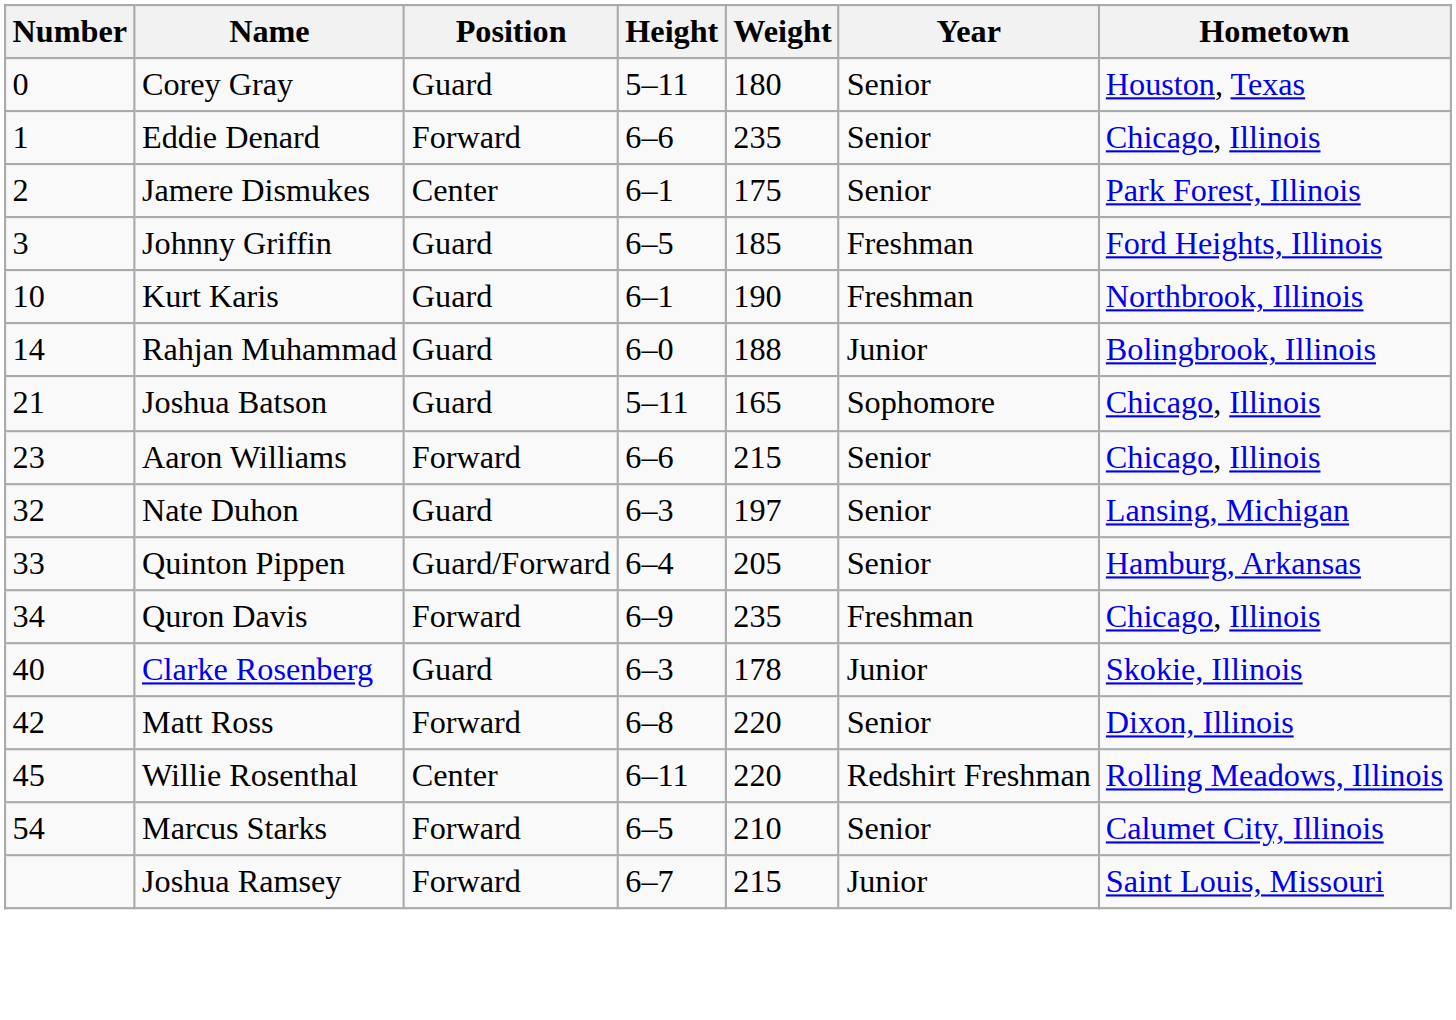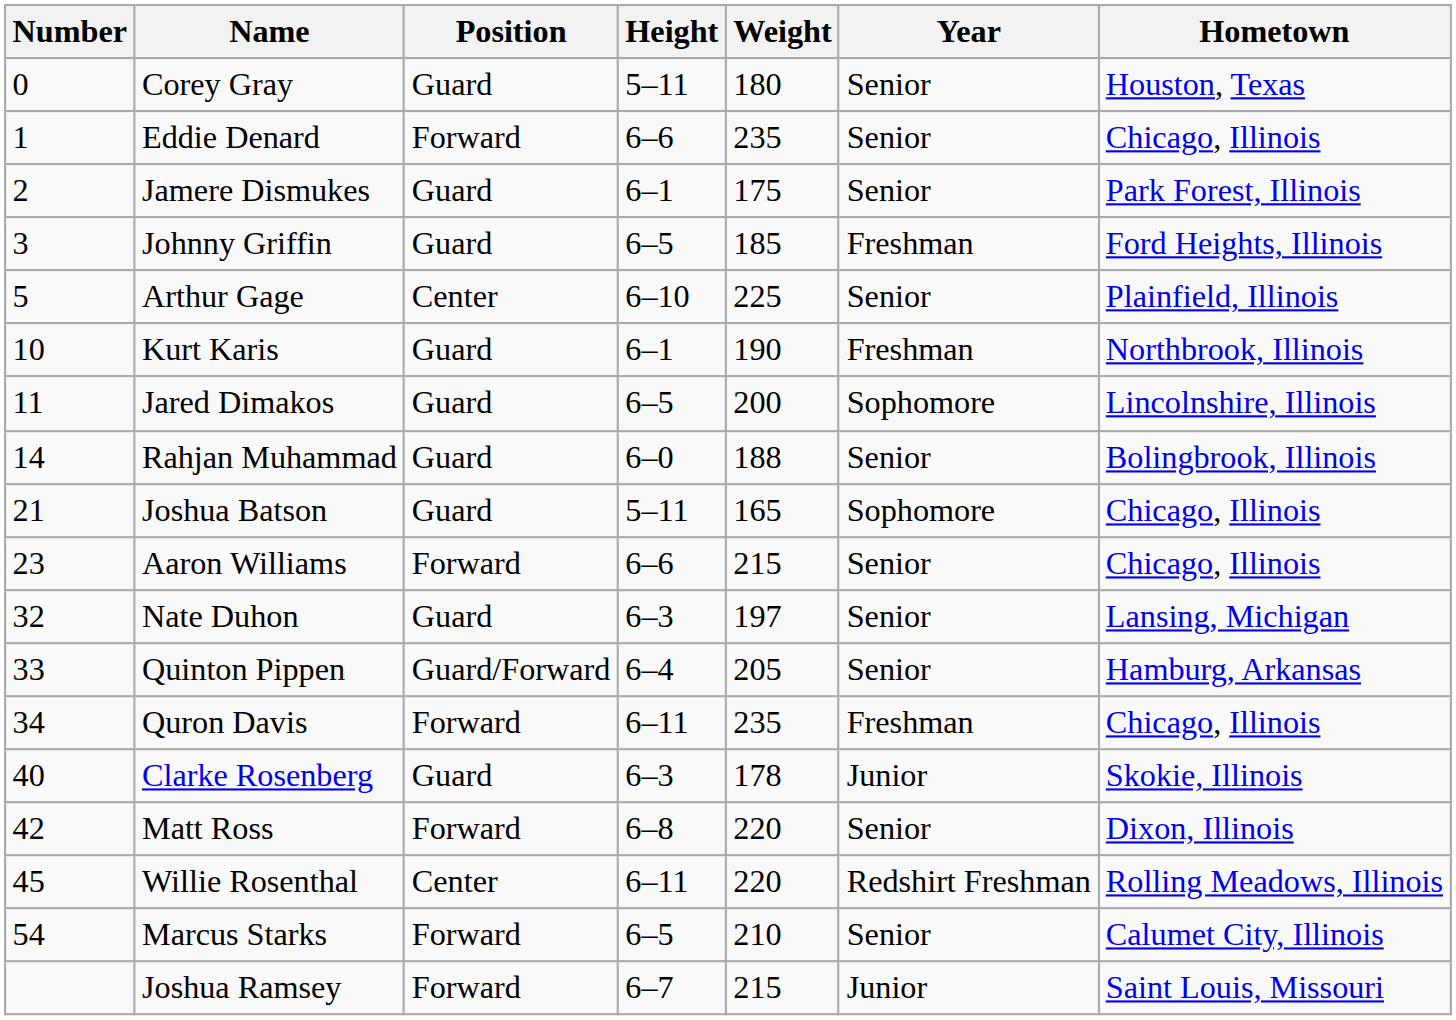 <table class="wikitable sortable" style="font-size: 95%;">
 <tr>
 <th>Number</th>
 <th>Name</th>
 <th>Position</th>
 <th>Height</th>
 <th>Weight</th>
 <th>Year</th>
 <th>Hometown</th>
 </tr>
 <tr>
 <td>0</td>
 <td>Corey Gray</td>
 <td>Guard</td>
 <td>5–11</td>
 <td>180</td>
 <td>Senior</td>
 <td><a href='#'>Houston</a>, <a href='#'>Texas</a></td>
 </tr>
 <tr>
 <td>1</td>
 <td>Eddie Denard</td>
 <td>Forward</td>
 <td>6–6</td>
 <td>235</td>
 <td>Senior</td>
 <td><a href='#'>Chicago</a>, <a href='#'>Illinois</a></td>
 </tr>
 <tr>
 <td>2</td>
 <td>Jamere Dismukes</td>
-<td>Center</td>
+<td>Guard</td>
 <td>6–1</td>
 <td>175</td>
 <td>Senior</td>
 <td><a href='#'>Park Forest, Illinois</a></td>
 </tr>
 <tr>
 <td>3</td>
 <td>Johnny Griffin</td>
 <td>Guard</td>
 <td>6–5</td>
 <td>185</td>
 <td>Freshman</td>
 <td><a href='#'>Ford Heights, Illinois</a></td>
 </tr>
 <tr>
+<td>5</td>
+<td>Arthur Gage</td>
+<td>Center</td>
+<td>6–10</td>
+<td>225</td>
+<td>Senior</td>
+<td><a href='#'>Plainfield, Illinois</a></td>
+</tr>
+<tr>
 <td>10</td>
 <td>Kurt Karis</td>
 <td>Guard</td>
 <td>6–1</td>
 <td>190</td>
 <td>Freshman</td>
 <td><a href='#'>Northbrook, Illinois</a></td>
 </tr>
 <tr>
+<td>11</td>
+<td>Jared Dimakos</td>
+<td>Guard</td>
+<td>6–5</td>
+<td>200</td>
+<td>Sophomore</td>
+<td><a href='#'>Lincolnshire, Illinois</a></td>
+</tr>
+<tr>
 <td>14</td>
 <td>Rahjan Muhammad</td>
 <td>Guard</td>
 <td>6–0</td>
 <td>188</td>
-<td>Junior</td>
+<td>Senior</td>
 <td><a href='#'>Bolingbrook, Illinois</a></td>
 </tr>
 <tr>
 <td>21</td>
 <td>Joshua Batson</td>
 <td>Guard</td>
 <td>5–11</td>
 <td>165</td>
 <td>Sophomore</td>
 <td><a href='#'>Chicago</a>, <a href='#'>Illinois</a></td>
 </tr>
 <tr>
 <td>23</td>
 <td>Aaron Williams</td>
 <td>Forward</td>
 <td>6–6</td>
 <td>215</td>
 <td>Senior</td>
 <td><a href='#'>Chicago</a>, <a href='#'>Illinois</a></td>
 </tr>
 <tr>
 <td>32</td>
 <td>Nate Duhon</td>
 <td>Guard</td>
 <td>6–3</td>
 <td>197</td>
 <td>Senior</td>
 <td><a href='#'>Lansing, Michigan</a></td>
 </tr>
 <tr>
 <td>33</td>
 <td>Quinton Pippen</td>
 <td>Guard/Forward</td>
 <td>6–4</td>
 <td>205</td>
 <td>Senior</td>
 <td><a href='#'>Hamburg, Arkansas</a></td>
 </tr>
 <tr>
 <td>34</td>
 <td>Quron Davis</td>
 <td>Forward</td>
-<td>6–9</td>
+<td>6–11</td>
 <td>235</td>
 <td>Freshman</td>
 <td><a href='#'>Chicago</a>, <a href='#'>Illinois</a></td>
 </tr>
 <tr>
 <td>40</td>
 <td><a href='#'>Clarke Rosenberg</a></td>
 <td>Guard</td>
 <td>6–3</td>
 <td>178</td>
 <td>Junior</td>
 <td><a href='#'>Skokie, Illinois</a></td>
 </tr>
 <tr>
 <td>42</td>
 <td>Matt Ross</td>
 <td>Forward</td>
 <td>6–8</td>
 <td>220</td>
 <td>Senior</td>
 <td><a href='#'>Dixon, Illinois</a></td>
 </tr>
 <tr>
 <td>45</td>
 <td>Willie Rosenthal</td>
 <td>Center</td>
 <td>6–11</td>
 <td>220</td>
 <td>Redshirt Freshman</td>
 <td><a href='#'>Rolling Meadows, Illinois</a></td>
 </tr>
 <tr>
 <td>54</td>
 <td>Marcus Starks</td>
 <td>Forward</td>
 <td>6–5</td>
 <td>210</td>
 <td>Senior</td>
 <td><a href='#'>Calumet City, Illinois</a></td>
 </tr>
 <tr>
 <td></td>
 <td>Joshua Ramsey</td>
 <td>Forward</td>
 <td>6–7</td>
 <td>215</td>
 <td>Junior</td>
 <td><a href='#'>Saint Louis, Missouri</a></td>
 </tr>
 </table>
